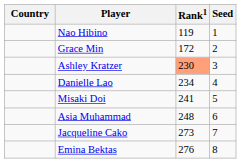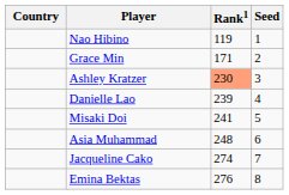 <table class="sortable wikitable">
 <tr>
 <th width="70">Country</th>
 <th width="175">Player</th>
 <th>Rank<sup>1</sup></th>
 <th>Seed</th>
 </tr>
 <tr>
 <td></td>
 <td><a href='#'>Nao Hibino</a></td>
 <td>119</td>
 <td>1</td>
 </tr>
 <tr>
 <td></td>
 <td><a href='#'>Grace Min</a></td>
-<td>172</td>
+<td>171</td>
 <td>2</td>
 </tr>
 <tr>
 <td></td>
 <td><a href='#'>Ashley Kratzer</a></td>
 <td style="background: lightsalmon;">230</td>
 <td>3</td>
 </tr>
 <tr>
 <td></td>
 <td><a href='#'>Danielle Lao</a></td>
-<td>234</td>
+<td>239</td>
 <td>4</td>
 </tr>
 <tr>
 <td></td>
 <td><a href='#'>Misaki Doi</a></td>
 <td>241</td>
 <td>5</td>
 </tr>
 <tr>
 <td></td>
 <td><a href='#'>Asia Muhammad</a></td>
 <td>248</td>
 <td>6</td>
 </tr>
 <tr>
 <td></td>
 <td><a href='#'>Jacqueline Cako</a></td>
-<td>273</td>
+<td>274</td>
 <td>7</td>
 </tr>
 <tr>
 <td></td>
 <td><a href='#'>Emina Bektas</a></td>
 <td>276</td>
 <td>8</td>
 </tr>
 </table>
